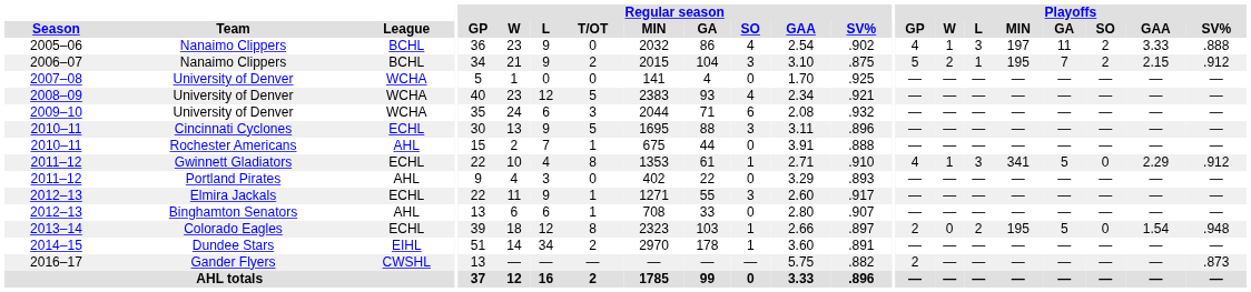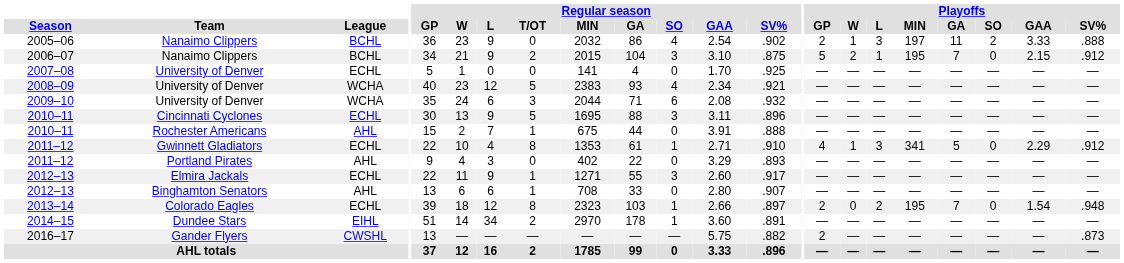 <table border="0" cellpadding="1" cellspacing="0" style="text-align:center; width:75%">
 <tr ALIGN="center" bgcolor="#e0e0e0">
 <th align="center" colspan="3" bgcolor="#ffffff"></th>
 <th align="center" rowspan="99" bgcolor="#ffffff"></th>
 <th align="center" colspan="9" bgcolor="#e0e0e0"><a href='#'>Regular season</a></th>
 <th align="center" rowspan="99" bgcolor="#ffffff"></th>
 <th align="center" colspan="8" bgcolor="#e0e0e0"><a href='#'>Playoffs</a></th>
 </tr>
 <tr ALIGN="center" bgcolor="#e0e0e0">
 <th><a href='#'>Season</a></th>
 <th>Team</th>
 <th>League</th>
 <th>GP</th>
 <th>W</th>
 <th>L</th>
 <th>T/OT</th>
 <th>MIN</th>
 <th>GA</th>
 <th><a href='#'>SO</a></th>
 <th><a href='#'>GAA</a></th>
 <th><a href='#'>SV%</a></th>
 <th>GP</th>
 <th>W</th>
 <th>L</th>
 <th>MIN</th>
 <th>GA</th>
 <th>SO</th>
 <th>GAA</th>
 <th>SV%</th>
 </tr>
 <tr align=center>
 <td>2005–06</td>
 <td><a href='#'>Nanaimo Clippers</a></td>
 <td><a href='#'>BCHL</a></td>
 <td>36</td>
 <td>23</td>
 <td>9</td>
 <td>0</td>
 <td>2032</td>
 <td>86</td>
 <td>4</td>
 <td>2.54</td>
 <td>.902</td>
-<td>4</td>
+<td>2</td>
 <td>1</td>
 <td>3</td>
 <td>197</td>
 <td>11</td>
 <td>2</td>
 <td>3.33</td>
 <td>.888</td>
 </tr>
 <tr align="center" bgcolor="#f0f0f0">
 <td>2006–07</td>
 <td>Nanaimo Clippers</td>
 <td>BCHL</td>
 <td>34</td>
 <td>21</td>
 <td>9</td>
 <td>2</td>
 <td>2015</td>
 <td>104</td>
 <td>3</td>
 <td>3.10</td>
 <td>.875</td>
 <td>5</td>
 <td>2</td>
 <td>1</td>
 <td>195</td>
 <td>7</td>
-<td>2</td>
+<td>0</td>
 <td>2.15</td>
 <td>.912</td>
 </tr>
 <tr align=center>
 <td><a href='#'>2007–08</a></td>
 <td><a href='#'>University of Denver</a></td>
-<td><a href='#'>WCHA</a></td>
+<td>ECHL</td>
 <td>5</td>
 <td>1</td>
 <td>0</td>
 <td>0</td>
 <td>141</td>
 <td>4</td>
 <td>0</td>
 <td>1.70</td>
 <td>.925</td>
 <td>—</td>
 <td>—</td>
 <td>—</td>
 <td>—</td>
 <td>—</td>
 <td>—</td>
 <td>—</td>
 <td>—</td>
 </tr>
 <tr align=center bgcolor=#f0f0f0>
 <td><a href='#'>2008–09</a></td>
 <td>University of Denver</td>
 <td>WCHA</td>
 <td>40</td>
 <td>23</td>
 <td>12</td>
 <td>5</td>
 <td>2383</td>
 <td>93</td>
 <td>4</td>
 <td>2.34</td>
 <td>.921</td>
 <td>—</td>
 <td>—</td>
 <td>—</td>
 <td>—</td>
 <td>—</td>
 <td>—</td>
 <td>—</td>
 <td>—</td>
 </tr>
 <tr align=center>
 <td><a href='#'>2009–10</a></td>
 <td>University of Denver</td>
 <td>WCHA</td>
 <td>35</td>
 <td>24</td>
 <td>6</td>
 <td>3</td>
 <td>2044</td>
 <td>71</td>
 <td>6</td>
 <td>2.08</td>
 <td>.932</td>
 <td>—</td>
 <td>—</td>
 <td>—</td>
 <td>—</td>
 <td>—</td>
 <td>—</td>
 <td>—</td>
 <td>—</td>
 </tr>
 <tr align=center bgcolor=#f0f0f0>
 <td><a href='#'>2010–11</a></td>
 <td><a href='#'>Cincinnati Cyclones</a></td>
 <td><a href='#'>ECHL</a></td>
 <td>30</td>
 <td>13</td>
 <td>9</td>
 <td>5</td>
 <td>1695</td>
 <td>88</td>
 <td>3</td>
 <td>3.11</td>
 <td>.896</td>
 <td>—</td>
 <td>—</td>
 <td>—</td>
 <td>—</td>
 <td>—</td>
 <td>—</td>
 <td>—</td>
 <td>—</td>
 </tr>
 <tr align=center>
 <td><a href='#'>2010–11</a></td>
 <td><a href='#'>Rochester Americans</a></td>
 <td><a href='#'>AHL</a></td>
 <td>15</td>
 <td>2</td>
 <td>7</td>
 <td>1</td>
 <td>675</td>
 <td>44</td>
 <td>0</td>
 <td>3.91</td>
 <td>.888</td>
 <td>—</td>
 <td>—</td>
 <td>—</td>
 <td>—</td>
 <td>—</td>
 <td>—</td>
 <td>—</td>
 <td>—</td>
 </tr>
 <tr align=center bgcolor="#f0f0f0">
 <td><a href='#'>2011–12</a></td>
 <td><a href='#'>Gwinnett Gladiators</a></td>
 <td>ECHL</td>
 <td>22</td>
 <td>10</td>
 <td>4</td>
 <td>8</td>
 <td>1353</td>
 <td>61</td>
 <td>1</td>
 <td>2.71</td>
 <td>.910</td>
 <td>4</td>
 <td>1</td>
 <td>3</td>
 <td>341</td>
 <td>5</td>
 <td>0</td>
 <td>2.29</td>
 <td>.912</td>
 </tr>
 <tr align=center>
 <td><a href='#'>2011–12</a></td>
 <td><a href='#'>Portland Pirates</a></td>
 <td>AHL</td>
 <td>9</td>
 <td>4</td>
 <td>3</td>
 <td>0</td>
 <td>402</td>
 <td>22</td>
 <td>0</td>
 <td>3.29</td>
 <td>.893</td>
 <td>—</td>
 <td>—</td>
 <td>—</td>
 <td>—</td>
 <td>—</td>
 <td>—</td>
 <td>—</td>
 <td>—</td>
 </tr>
 <tr align=center bgcolor="#f0f0f0">
 <td><a href='#'>2012–13</a></td>
 <td><a href='#'>Elmira Jackals</a></td>
 <td>ECHL</td>
 <td>22</td>
 <td>11</td>
 <td>9</td>
 <td>1</td>
 <td>1271</td>
 <td>55</td>
 <td>3</td>
 <td>2.60</td>
 <td>.917</td>
 <td>—</td>
 <td>—</td>
 <td>—</td>
 <td>—</td>
 <td>—</td>
 <td>—</td>
 <td>—</td>
 <td>—</td>
 </tr>
 <tr align=center>
 <td><a href='#'>2012–13</a></td>
 <td><a href='#'>Binghamton Senators</a></td>
 <td>AHL</td>
 <td>13</td>
 <td>6</td>
 <td>6</td>
 <td>1</td>
 <td>708</td>
 <td>33</td>
 <td>0</td>
 <td>2.80</td>
 <td>.907</td>
 <td>—</td>
 <td>—</td>
 <td>—</td>
 <td>—</td>
 <td>—</td>
 <td>—</td>
 <td>—</td>
 <td>—</td>
 </tr>
 <tr align=center bgcolor="#f0f0f0">
 <td><a href='#'>2013–14</a></td>
 <td><a href='#'>Colorado Eagles</a></td>
 <td>ECHL</td>
 <td>39</td>
 <td>18</td>
 <td>12</td>
 <td>8</td>
 <td>2323</td>
 <td>103</td>
 <td>1</td>
 <td>2.66</td>
 <td>.897</td>
 <td>2</td>
 <td>0</td>
 <td>2</td>
 <td>195</td>
-<td>5</td>
+<td>7</td>
 <td>0</td>
 <td>1.54</td>
 <td>.948</td>
 </tr>
 <tr align=center>
 <td><a href='#'>2014–15</a></td>
 <td><a href='#'>Dundee Stars</a></td>
 <td><a href='#'>EIHL</a></td>
 <td>51</td>
 <td>14</td>
 <td>34</td>
 <td>2</td>
 <td>2970</td>
 <td>178</td>
 <td>1</td>
 <td>3.60</td>
 <td>.891</td>
 <td>—</td>
 <td>—</td>
 <td>—</td>
 <td>—</td>
 <td>—</td>
 <td>—</td>
 <td>—</td>
 <td>—</td>
 </tr>
 <tr align=center bgcolor="#f0f0f0">
 <td>2016–17</td>
 <td><a href='#'>Gander Flyers</a></td>
 <td><a href='#'>CWSHL</a></td>
 <td>13</td>
 <td>—</td>
 <td>—</td>
 <td>—</td>
 <td>—</td>
 <td>—</td>
 <td>—</td>
 <td>5.75</td>
 <td>.882</td>
 <td>2</td>
 <td>—</td>
 <td>—</td>
 <td>—</td>
 <td>—</td>
 <td>—</td>
 <td>—</td>
 <td>.873</td>
 </tr>
 <tr align=center bgcolor=#e0e0e0>
 <th colspan="3" align="center">AHL totals</th>
 <th>37</th>
 <th>12</th>
 <th>16</th>
 <th>2</th>
 <th>1785</th>
 <th>99</th>
 <th>0</th>
 <th>3.33</th>
 <th>.896</th>
 <th>—</th>
 <th>—</th>
 <th>—</th>
 <th>—</th>
 <th>—</th>
 <th>—</th>
 <th>—</th>
 <th>—</th>
 </tr>
 </table>
